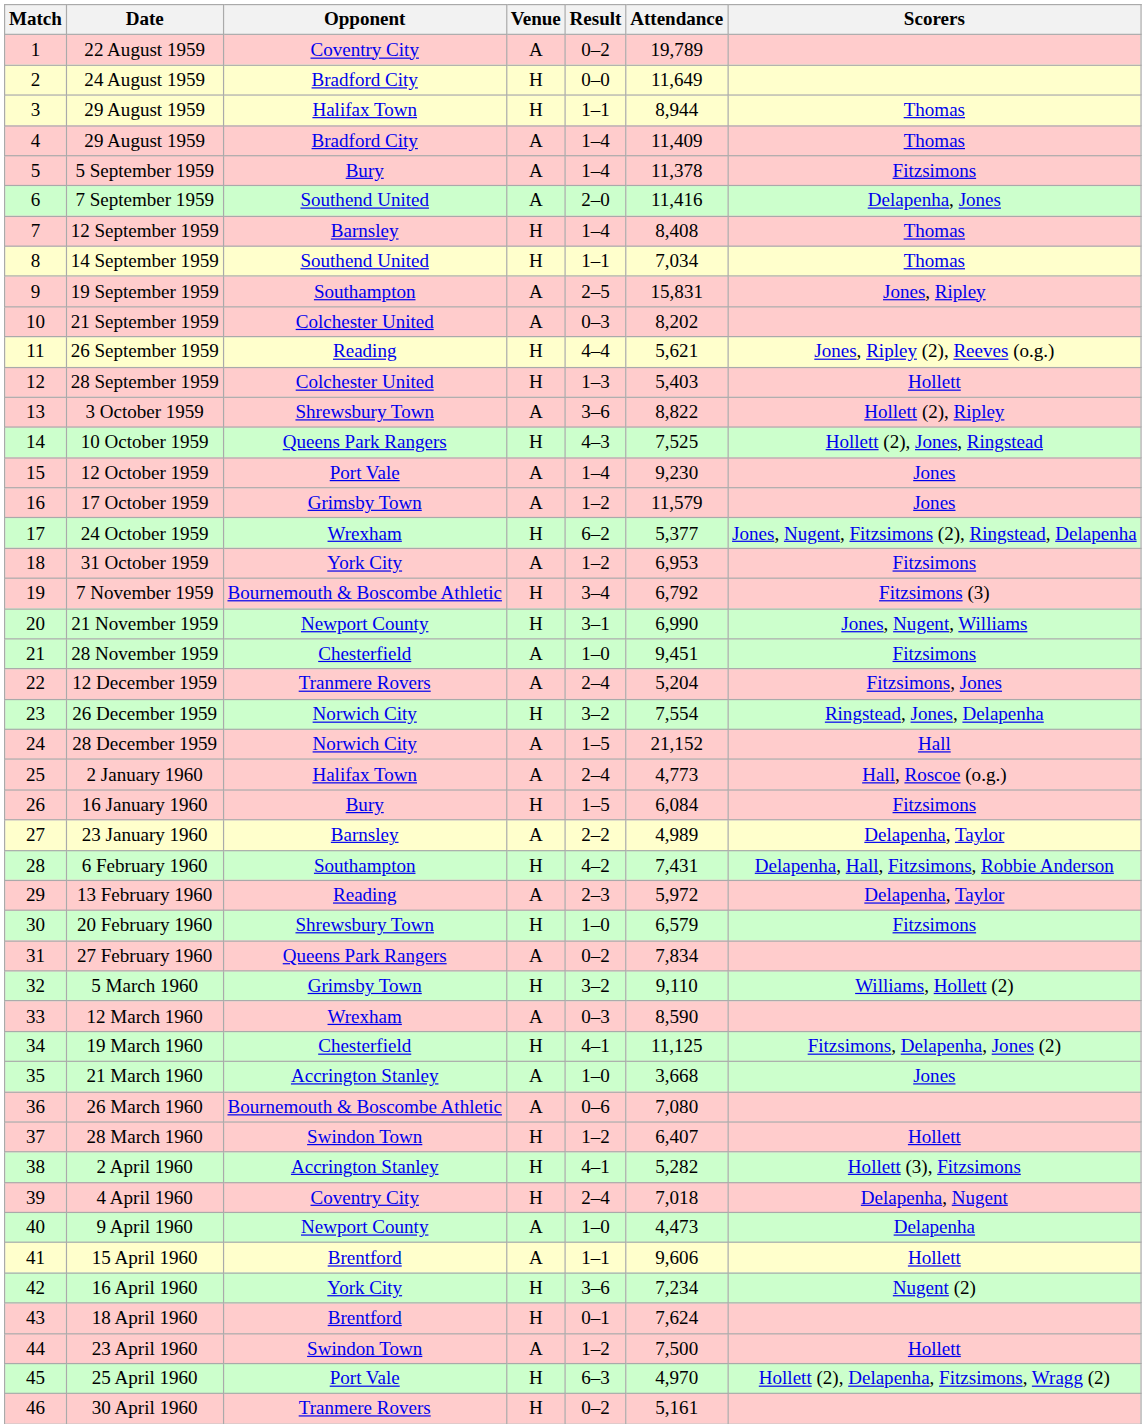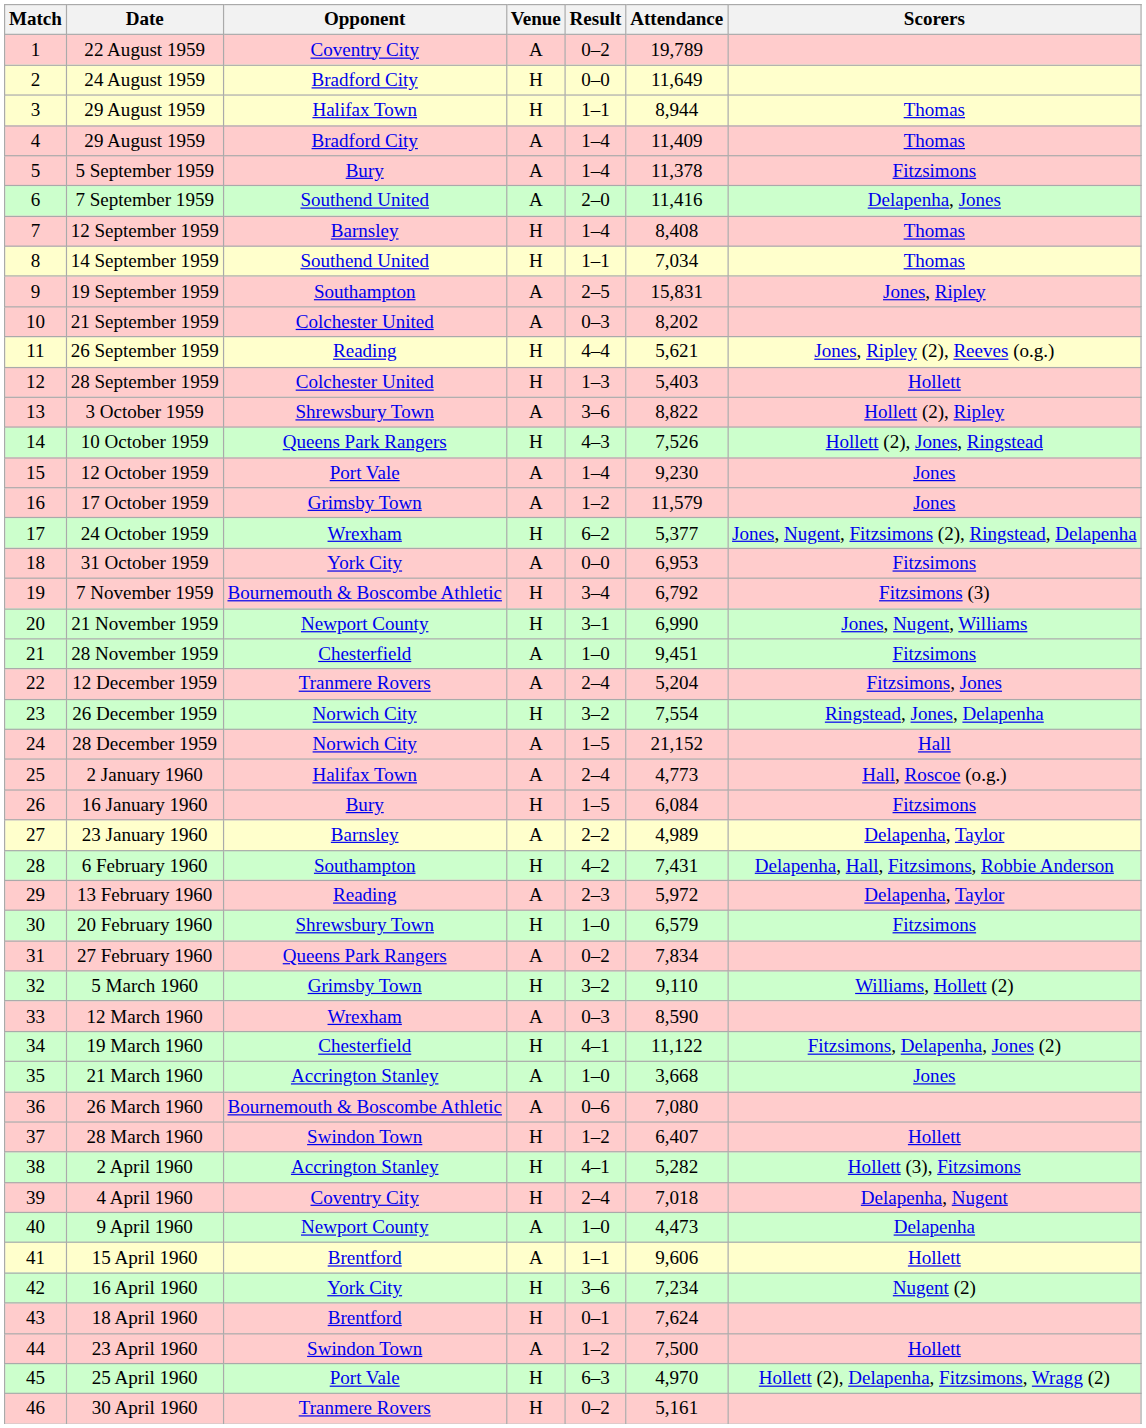 <table class="wikitable" style="font-size:100%; text-align:center">
 <tr>
 <th>Match</th>
 <th>Date</th>
 <th>Opponent</th>
 <th>Venue</th>
 <th>Result</th>
 <th>Attendance</th>
 <th>Scorers</th>
 </tr>
 <tr style="background: #FFCCCC;">
 <td>1</td>
 <td>22 August 1959</td>
 <td><a href='#'>Coventry City</a></td>
 <td>A</td>
 <td>0–2</td>
 <td>19,789</td>
 <td></td>
 </tr>
 <tr style="background: #FFFFCC;">
 <td>2</td>
 <td>24 August 1959</td>
 <td><a href='#'>Bradford City</a></td>
 <td>H</td>
 <td>0–0</td>
 <td>11,649</td>
 <td></td>
 </tr>
 <tr style="background: #FFFFCC;">
 <td>3</td>
 <td>29 August 1959</td>
 <td><a href='#'>Halifax Town</a></td>
 <td>H</td>
 <td>1–1</td>
 <td>8,944</td>
 <td><a href='#'>Thomas</a></td>
 </tr>
 <tr style="background: #FFCCCC;">
 <td>4</td>
 <td>29 August 1959</td>
 <td><a href='#'>Bradford City</a></td>
 <td>A</td>
 <td>1–4</td>
 <td>11,409</td>
 <td><a href='#'>Thomas</a></td>
 </tr>
 <tr style="background: #FFCCCC;">
 <td>5</td>
 <td>5 September 1959</td>
 <td><a href='#'>Bury</a></td>
 <td>A</td>
 <td>1–4</td>
 <td>11,378</td>
 <td><a href='#'>Fitzsimons</a></td>
 </tr>
 <tr style="background: #CCFFCC;">
 <td>6</td>
 <td>7 September 1959</td>
 <td><a href='#'>Southend United</a></td>
 <td>A</td>
 <td>2–0</td>
 <td>11,416</td>
 <td><a href='#'>Delapenha</a>, <a href='#'>Jones</a></td>
 </tr>
 <tr style="background: #FFCCCC;">
 <td>7</td>
 <td>12 September 1959</td>
 <td><a href='#'>Barnsley</a></td>
 <td>H</td>
 <td>1–4</td>
 <td>8,408</td>
 <td><a href='#'>Thomas</a></td>
 </tr>
 <tr style="background: #FFFFCC;">
 <td>8</td>
 <td>14 September 1959</td>
 <td><a href='#'>Southend United</a></td>
 <td>H</td>
 <td>1–1</td>
 <td>7,034</td>
 <td><a href='#'>Thomas</a></td>
 </tr>
 <tr style="background: #FFCCCC;">
 <td>9</td>
 <td>19 September 1959</td>
 <td><a href='#'>Southampton</a></td>
 <td>A</td>
 <td>2–5</td>
 <td>15,831</td>
 <td><a href='#'>Jones</a>, <a href='#'>Ripley</a></td>
 </tr>
 <tr style="background: #FFCCCC;">
 <td>10</td>
 <td>21 September 1959</td>
 <td><a href='#'>Colchester United</a></td>
 <td>A</td>
 <td>0–3</td>
 <td>8,202</td>
 <td></td>
 </tr>
 <tr style="background: #FFFFCC;">
 <td>11</td>
 <td>26 September 1959</td>
 <td><a href='#'>Reading</a></td>
 <td>H</td>
 <td>4–4</td>
 <td>5,621</td>
 <td><a href='#'>Jones</a>, <a href='#'>Ripley</a> (2), <a href='#'>Reeves</a> (o.g.)</td>
 </tr>
 <tr style="background: #FFCCCC;">
 <td>12</td>
 <td>28 September 1959</td>
 <td><a href='#'>Colchester United</a></td>
 <td>H</td>
 <td>1–3</td>
 <td>5,403</td>
 <td><a href='#'>Hollett</a></td>
 </tr>
 <tr style="background: #FFCCCC;">
 <td>13</td>
 <td>3 October 1959</td>
 <td><a href='#'>Shrewsbury Town</a></td>
 <td>A</td>
 <td>3–6</td>
 <td>8,822</td>
 <td><a href='#'>Hollett</a> (2), <a href='#'>Ripley</a></td>
 </tr>
 <tr style="background: #CCFFCC;">
 <td>14</td>
 <td>10 October 1959</td>
 <td><a href='#'>Queens Park Rangers</a></td>
 <td>H</td>
 <td>4–3</td>
-<td>7,525</td>
+<td>7,526</td>
 <td><a href='#'>Hollett</a> (2), <a href='#'>Jones</a>, <a href='#'>Ringstead</a></td>
 </tr>
 <tr style="background: #FFCCCC;">
 <td>15</td>
 <td>12 October 1959</td>
 <td><a href='#'>Port Vale</a></td>
 <td>A</td>
 <td>1–4</td>
 <td>9,230</td>
 <td><a href='#'>Jones</a></td>
 </tr>
 <tr style="background: #FFCCCC;">
 <td>16</td>
 <td>17 October 1959</td>
 <td><a href='#'>Grimsby Town</a></td>
 <td>A</td>
 <td>1–2</td>
 <td>11,579</td>
 <td><a href='#'>Jones</a></td>
 </tr>
 <tr style="background: #CCFFCC;">
 <td>17</td>
 <td>24 October 1959</td>
 <td><a href='#'>Wrexham</a></td>
 <td>H</td>
 <td>6–2</td>
 <td>5,377</td>
 <td><a href='#'>Jones</a>, <a href='#'>Nugent</a>, <a href='#'>Fitzsimons</a> (2), <a href='#'>Ringstead</a>, <a href='#'>Delapenha</a></td>
 </tr>
 <tr style="background: #FFCCCC;">
 <td>18</td>
 <td>31 October 1959</td>
 <td><a href='#'>York City</a></td>
 <td>A</td>
-<td>1–2</td>
+<td>0–0</td>
 <td>6,953</td>
 <td><a href='#'>Fitzsimons</a></td>
 </tr>
 <tr style="background: #FFCCCC;">
 <td>19</td>
 <td>7 November 1959</td>
 <td><a href='#'>Bournemouth & Boscombe Athletic</a></td>
 <td>H</td>
 <td>3–4</td>
 <td>6,792</td>
 <td><a href='#'>Fitzsimons</a> (3)</td>
 </tr>
 <tr style="background: #CCFFCC;">
 <td>20</td>
 <td>21 November 1959</td>
 <td><a href='#'>Newport County</a></td>
 <td>H</td>
 <td>3–1</td>
 <td>6,990</td>
 <td><a href='#'>Jones</a>, <a href='#'>Nugent</a>, <a href='#'>Williams</a></td>
 </tr>
 <tr style="background: #CCFFCC;">
 <td>21</td>
 <td>28 November 1959</td>
 <td><a href='#'>Chesterfield</a></td>
 <td>A</td>
 <td>1–0</td>
 <td>9,451</td>
 <td><a href='#'>Fitzsimons</a></td>
 </tr>
 <tr style="background: #FFCCCC;">
 <td>22</td>
 <td>12 December 1959</td>
 <td><a href='#'>Tranmere Rovers</a></td>
 <td>A</td>
 <td>2–4</td>
 <td>5,204</td>
 <td><a href='#'>Fitzsimons</a>, <a href='#'>Jones</a></td>
 </tr>
 <tr style="background: #CCFFCC;">
 <td>23</td>
 <td>26 December 1959</td>
 <td><a href='#'>Norwich City</a></td>
 <td>H</td>
 <td>3–2</td>
 <td>7,554</td>
 <td><a href='#'>Ringstead</a>, <a href='#'>Jones</a>, <a href='#'>Delapenha</a></td>
 </tr>
 <tr style="background: #FFCCCC;">
 <td>24</td>
 <td>28 December 1959</td>
 <td><a href='#'>Norwich City</a></td>
 <td>A</td>
 <td>1–5</td>
 <td>21,152</td>
 <td><a href='#'>Hall</a></td>
 </tr>
 <tr style="background: #FFCCCC;">
 <td>25</td>
 <td>2 January 1960</td>
 <td><a href='#'>Halifax Town</a></td>
 <td>A</td>
 <td>2–4</td>
 <td>4,773</td>
 <td><a href='#'>Hall</a>, <a href='#'>Roscoe</a> (o.g.)</td>
 </tr>
 <tr style="background: #FFCCCC;">
 <td>26</td>
 <td>16 January 1960</td>
 <td><a href='#'>Bury</a></td>
 <td>H</td>
 <td>1–5</td>
 <td>6,084</td>
 <td><a href='#'>Fitzsimons</a></td>
 </tr>
 <tr style="background: #FFFFCC;">
 <td>27</td>
 <td>23 January 1960</td>
 <td><a href='#'>Barnsley</a></td>
 <td>A</td>
 <td>2–2</td>
 <td>4,989</td>
 <td><a href='#'>Delapenha</a>, <a href='#'>Taylor</a></td>
 </tr>
 <tr style="background: #CCFFCC;">
 <td>28</td>
 <td>6 February 1960</td>
 <td><a href='#'>Southampton</a></td>
 <td>H</td>
 <td>4–2</td>
 <td>7,431</td>
 <td><a href='#'>Delapenha</a>, <a href='#'>Hall</a>, <a href='#'>Fitzsimons</a>, <a href='#'>Robbie Anderson</a></td>
 </tr>
 <tr style="background: #FFCCCC;">
 <td>29</td>
 <td>13 February 1960</td>
 <td><a href='#'>Reading</a></td>
 <td>A</td>
 <td>2–3</td>
 <td>5,972</td>
 <td><a href='#'>Delapenha</a>, <a href='#'>Taylor</a></td>
 </tr>
 <tr style="background: #CCFFCC;">
 <td>30</td>
 <td>20 February 1960</td>
 <td><a href='#'>Shrewsbury Town</a></td>
 <td>H</td>
 <td>1–0</td>
 <td>6,579</td>
 <td><a href='#'>Fitzsimons</a></td>
 </tr>
 <tr style="background: #FFCCCC;">
 <td>31</td>
 <td>27 February 1960</td>
 <td><a href='#'>Queens Park Rangers</a></td>
 <td>A</td>
 <td>0–2</td>
 <td>7,834</td>
 <td></td>
 </tr>
 <tr style="background: #CCFFCC;">
 <td>32</td>
 <td>5 March 1960</td>
 <td><a href='#'>Grimsby Town</a></td>
 <td>H</td>
 <td>3–2</td>
 <td>9,110</td>
 <td><a href='#'>Williams</a>, <a href='#'>Hollett</a> (2)</td>
 </tr>
 <tr style="background: #FFCCCC;">
 <td>33</td>
 <td>12 March 1960</td>
 <td><a href='#'>Wrexham</a></td>
 <td>A</td>
 <td>0–3</td>
 <td>8,590</td>
 <td></td>
 </tr>
 <tr style="background: #CCFFCC;">
 <td>34</td>
 <td>19 March 1960</td>
 <td><a href='#'>Chesterfield</a></td>
 <td>H</td>
 <td>4–1</td>
-<td>11,125</td>
+<td>11,122</td>
 <td><a href='#'>Fitzsimons</a>, <a href='#'>Delapenha</a>, <a href='#'>Jones</a> (2)</td>
 </tr>
 <tr style="background: #CCFFCC;">
 <td>35</td>
 <td>21 March 1960</td>
 <td><a href='#'>Accrington Stanley</a></td>
 <td>A</td>
 <td>1–0</td>
 <td>3,668</td>
 <td><a href='#'>Jones</a></td>
 </tr>
 <tr style="background: #FFCCCC;">
 <td>36</td>
 <td>26 March 1960</td>
 <td><a href='#'>Bournemouth & Boscombe Athletic</a></td>
 <td>A</td>
 <td>0–6</td>
 <td>7,080</td>
 <td></td>
 </tr>
 <tr style="background: #FFCCCC;">
 <td>37</td>
 <td>28 March 1960</td>
 <td><a href='#'>Swindon Town</a></td>
 <td>H</td>
 <td>1–2</td>
 <td>6,407</td>
 <td><a href='#'>Hollett</a></td>
 </tr>
 <tr style="background: #CCFFCC;">
 <td>38</td>
 <td>2 April 1960</td>
 <td><a href='#'>Accrington Stanley</a></td>
 <td>H</td>
 <td>4–1</td>
 <td>5,282</td>
 <td><a href='#'>Hollett</a> (3), <a href='#'>Fitzsimons</a></td>
 </tr>
 <tr style="background: #FFCCCC;">
 <td>39</td>
 <td>4 April 1960</td>
 <td><a href='#'>Coventry City</a></td>
 <td>H</td>
 <td>2–4</td>
 <td>7,018</td>
 <td><a href='#'>Delapenha</a>, <a href='#'>Nugent</a></td>
 </tr>
 <tr style="background: #CCFFCC;">
 <td>40</td>
 <td>9 April 1960</td>
 <td><a href='#'>Newport County</a></td>
 <td>A</td>
 <td>1–0</td>
 <td>4,473</td>
 <td><a href='#'>Delapenha</a></td>
 </tr>
 <tr style="background: #FFFFCC;">
 <td>41</td>
 <td>15 April 1960</td>
 <td><a href='#'>Brentford</a></td>
 <td>A</td>
 <td>1–1</td>
 <td>9,606</td>
 <td><a href='#'>Hollett</a></td>
 </tr>
 <tr style="background: #CCFFCC;">
 <td>42</td>
 <td>16 April 1960</td>
 <td><a href='#'>York City</a></td>
 <td>H</td>
 <td>3–6</td>
 <td>7,234</td>
 <td><a href='#'>Nugent</a> (2)</td>
 </tr>
 <tr style="background: #FFCCCC;">
 <td>43</td>
 <td>18 April 1960</td>
 <td><a href='#'>Brentford</a></td>
 <td>H</td>
 <td>0–1</td>
 <td>7,624</td>
 <td></td>
 </tr>
 <tr style="background: #FFCCCC;">
 <td>44</td>
 <td>23 April 1960</td>
 <td><a href='#'>Swindon Town</a></td>
 <td>A</td>
 <td>1–2</td>
 <td>7,500</td>
 <td><a href='#'>Hollett</a></td>
 </tr>
 <tr style="background: #CCFFCC;">
 <td>45</td>
 <td>25 April 1960</td>
 <td><a href='#'>Port Vale</a></td>
 <td>H</td>
 <td>6–3</td>
 <td>4,970</td>
 <td><a href='#'>Hollett</a> (2), <a href='#'>Delapenha</a>, <a href='#'>Fitzsimons</a>, <a href='#'>Wragg</a> (2)</td>
 </tr>
 <tr style="background: #FFCCCC;">
 <td>46</td>
 <td>30 April 1960</td>
 <td><a href='#'>Tranmere Rovers</a></td>
 <td>H</td>
 <td>0–2</td>
 <td>5,161</td>
 <td></td>
 </tr>
 </table>
